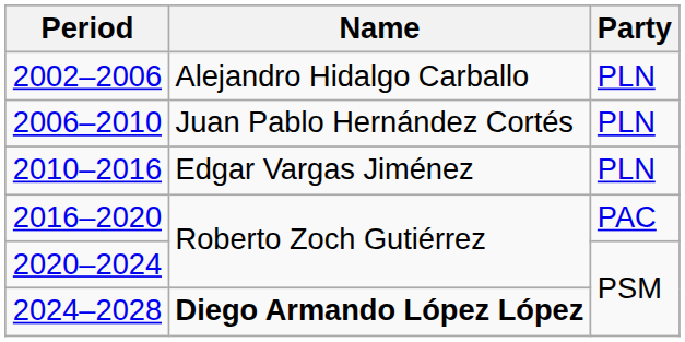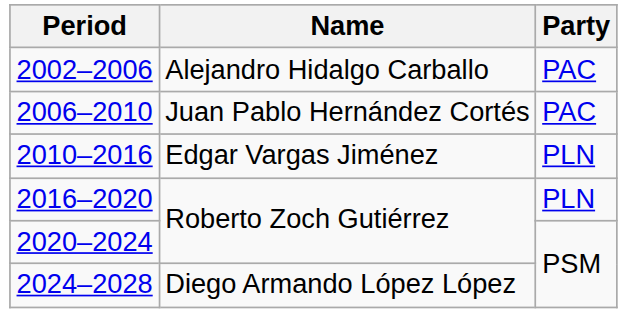 <table class="wikitable" style="margin:auto">
 <tr>
 <th>Period</th>
 <th>Name</th>
 <th>Party</th>
 </tr>
 <tr>
 <td><a href='#'>2002–2006</a></td>
 <td>Alejandro Hidalgo Carballo</td>
-<td> <a href='#'>PLN</a></td>
+<td> <a href='#'>PAC</a></td>
 </tr>
 <tr>
 <td><a href='#'>2006–2010</a></td>
 <td>Juan Pablo Hernández Cortés</td>
-<td> <a href='#'>PLN</a></td>
+<td> <a href='#'>PAC</a></td>
 </tr>
 <tr>
 <td><a href='#'>2010–2016</a></td>
 <td>Edgar Vargas Jiménez</td>
 <td> <a href='#'>PLN</a></td>
 </tr>
 <tr>
 <td><a href='#'>2016–2020</a></td>
 <td rowspan="2">Roberto Zoch Gutiérrez</td>
-<td> <a href='#'>PAC</a></td>
+<td> <a href='#'>PLN</a></td>
 </tr>
 <tr>
 <td><a href='#'>2020–2024</a></td>
 <td rowspan="2"> PSM</td>
 </tr>
 <tr>
 <td><a href='#'>2024–2028</a></td>
-<td><strong>Diego Armando López López</strong></td>
+<td>Diego Armando López López</td>
 </tr>
 </table>
